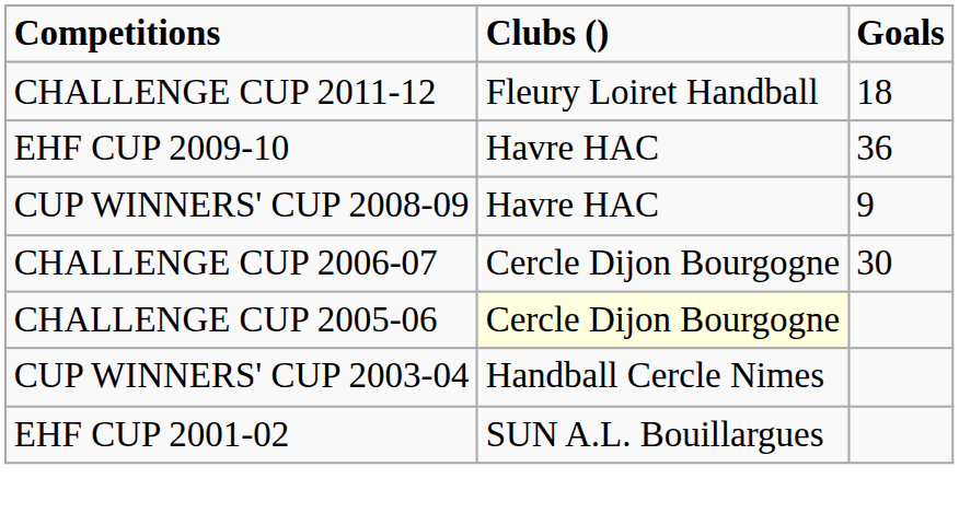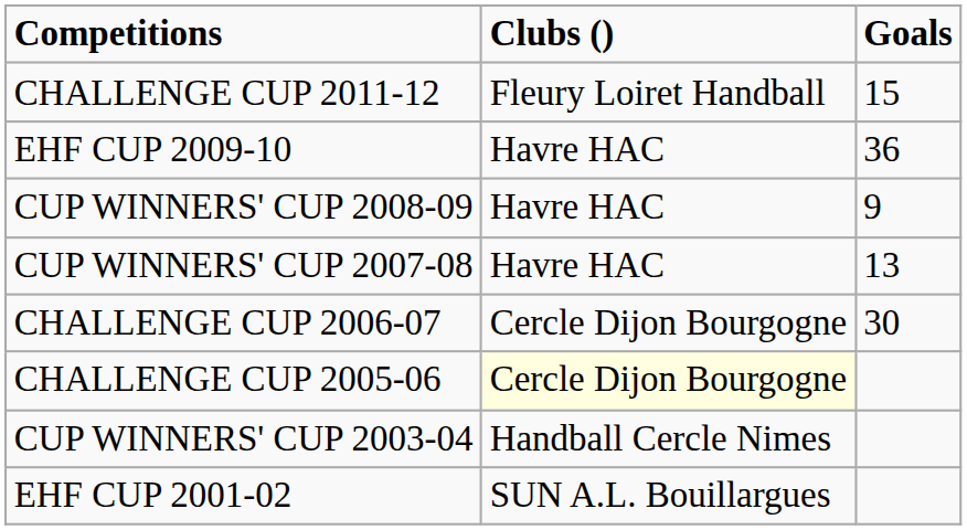 <table class="wikitable">
 <tr>
 <td><strong>Competitions</strong></td>
 <td><strong>Clubs (</strong><strong>)</strong></td>
 <td><strong>Goals</strong></td>
 </tr>
 <tr>
 <td>CHALLENGE  CUP 2011-12</td>
 <td>Fleury Loiret Handball</td>
-<td>18</td>
+<td>15</td>
 </tr>
 <tr>
 <td>EHF  CUP 2009-10</td>
 <td>Havre HAC</td>
 <td>36</td>
 </tr>
 <tr>
 <td>CUP WINNERS' CUP 2008-09</td>
 <td>Havre HAC</td>
 <td>9</td>
+</tr>
+<tr>
+<td>CUP WINNERS' CUP 2007-08</td>
+<td>Havre HAC</td>
+<td>13</td>
 </tr>
 <tr>
 <td>CHALLENGE  CUP 2006-07</td>
 <td>Cercle Dijon Bourgogne</td>
 <td>30</td>
 </tr>
 <tr>
 <td>CHALLENGE CUP 2005-06</td>
 <td style="background: lightyellow;">Cercle Dijon Bourgogne</td>
 <td></td>
 </tr>
 <tr>
 <td>CUP WINNERS' CUP 2003-04</td>
 <td>Handball Cercle Nimes</td>
 <td></td>
 </tr>
 <tr>
 <td>EHF CUP 2001-02</td>
 <td>SUN A.L. Bouillargues</td>
 <td></td>
 </tr>
 </table>
